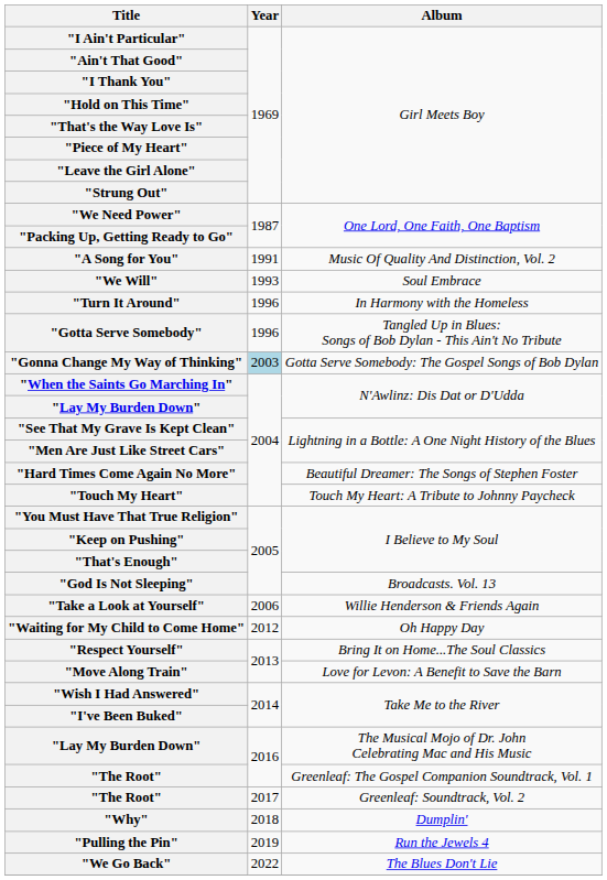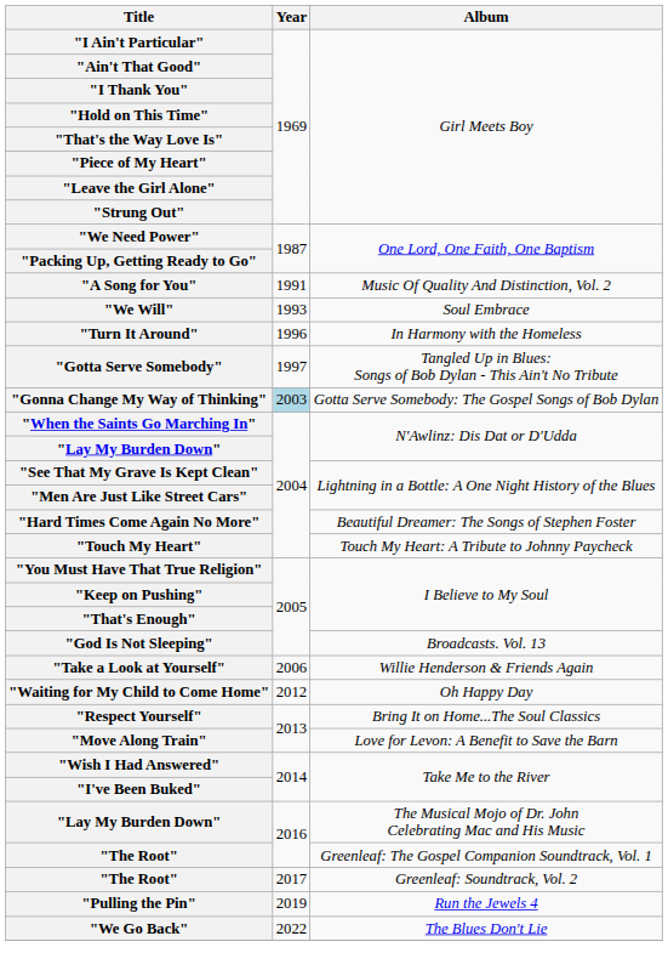 <table class="wikitable plainrowheaders" style="text-align:center;">
 <tr>
 <th>Title</th>
 <th>Year</th>
 <th>Album</th>
 </tr>
 <tr>
 <th scope = "row">"I Ain't Particular" </th>
 <td rowspan = "8">1969</td>
 <td rowspan = "8"><em>Girl Meets Boy</em></td>
 </tr>
 <tr>
 <th scope = "row">"Ain't That Good" </th>
 </tr>
 <tr>
 <th scope = "row">"I Thank You" </th>
 </tr>
 <tr>
 <th scope = "row">"Hold on This Time" </th>
 </tr>
 <tr>
 <th scope = "row">"That's the Way Love Is" </th>
 </tr>
 <tr>
 <th scope = "row">"Piece of My Heart" </th>
 </tr>
 <tr>
 <th scope = "row">"Leave the Girl Alone" </th>
 </tr>
 <tr>
 <th scope = "row">"Strung Out" </th>
 </tr>
 <tr>
 <th scope = "row">"We Need Power" </th>
 <td rowspan = "2">1987</td>
 <td rowspan = "2"><em><a href='#'>One Lord, One Faith, One Baptism</a></em></td>
 </tr>
 <tr>
 <th scope = "row">"Packing Up, Getting Ready to Go" </th>
 </tr>
 <tr>
 <th scope = "row">"A Song for You"</th>
 <td>1991</td>
 <td><em>Music Of Quality And Distinction, Vol. 2</em></td>
 </tr>
 <tr>
 <th scope = "row">"We Will" </th>
 <td>1993</td>
 <td><em>Soul Embrace</em></td>
 </tr>
 <tr>
 <th scope = "row">"Turn It Around"</th>
 <td>1996</td>
 <td><em>In Harmony with the Homeless</em></td>
 </tr>
 <tr>
 <th scope = "row">"Gotta Serve Somebody"</th>
-<td>1996</td>
+<td>1997</td>
 <td><em>Tangled Up in Blues:<br>Songs of Bob Dylan - This Ain't No Tribute</em></td>
 </tr>
 <tr>
 <th scope = "row">"Gonna Change My Way of Thinking" </th>
 <td style="background: lightblue;">2003</td>
 <td><em>Gotta Serve Somebody: The Gospel Songs of Bob Dylan</em></td>
 </tr>
 <tr>
 <th scope = "row">"<a href='#'>When the Saints Go Marching In</a>" </th>
 <td rowspan = "6">2004</td>
 <td rowspan = "2"><em>N'Awlinz: Dis Dat or D'Udda</em></td>
 </tr>
 <tr>
 <th scope = "row">"<a href='#'>Lay My Burden Down</a>" </th>
 </tr>
 <tr>
 <th scope = "row">"See That My Grave Is Kept Clean"</th>
 <td rowspan = "2"><em>Lightning in a Bottle: A One Night History of the Blues </em></td>
 </tr>
 <tr>
 <th scope = "row">"Men Are Just Like Street Cars" </th>
 </tr>
 <tr>
 <th scope = "row">"Hard Times Come Again No More"</th>
 <td><em>Beautiful Dreamer: The Songs of Stephen Foster</em></td>
 </tr>
 <tr>
 <th scope = "row">"Touch My Heart"</th>
 <td><em>Touch My Heart: A Tribute to Johnny Paycheck</em></td>
 </tr>
 <tr>
 <th scope = "row">"You Must Have That True Religion"</th>
 <td rowspan = "4">2005</td>
 <td rowspan = "3"><em>I Believe to My Soul</em></td>
 </tr>
 <tr>
 <th scope = "row">"Keep on Pushing"</th>
 </tr>
 <tr>
 <th scope = "row">"That's Enough" </th>
 </tr>
 <tr>
 <th scope = "row">"God Is Not Sleeping" </th>
 <td><em>Broadcasts. Vol. 13</em></td>
 </tr>
 <tr>
 <th scope = "row">"Take a Look at Yourself"</th>
 <td>2006</td>
 <td><em>Willie Henderson & Friends Again</em></td>
 </tr>
 <tr>
 <th scope = "row">"Waiting for My Child to Come Home" </th>
 <td>2012</td>
 <td><em>Oh Happy Day</em></td>
 </tr>
 <tr>
 <th scope = "row">"Respect Yourself" </th>
 <td rowspan = "2">2013</td>
 <td><em>Bring It on Home...The Soul Classics</em></td>
 </tr>
 <tr>
 <th scope = "row">"Move Along Train" </th>
 <td><em>Love for Levon: A Benefit to Save the Barn</em></td>
 </tr>
 <tr>
 <th scope = "row">"Wish I Had Answered" </th>
 <td rowspan = "2">2014</td>
 <td rowspan = "2"><em>Take Me to the River </em></td>
 </tr>
 <tr>
 <th scope = "row">"I've Been Buked" </th>
 </tr>
 <tr>
 <th scope = "row">"Lay My Burden Down" </th>
 <td rowspan = "2">2016</td>
 <td><em>The Musical Mojo of Dr. John<br>Celebrating Mac and His Music</em></td>
 </tr>
 <tr>
 <th scope = "row">"The Root" </th>
 <td><em>Greenleaf: The Gospel Companion Soundtrack, Vol. 1 </em></td>
 </tr>
 <tr>
 <th scope = "row">"The Root" </th>
 <td>2017</td>
 <td><em>Greenleaf: Soundtrack, Vol. 2 </em></td>
 </tr>
 <tr>
-<th scope = "row">"Why" </th>
-<td>2018</td>
-<td><em><a href='#'>Dumplin' </a></em></td>
-</tr>
-<tr>
 <th scope = "row">"Pulling the Pin" </th>
 <td>2019</td>
 <td><em><a href='#'>Run the Jewels 4</a></em></td>
 </tr>
 <tr>
 <th scope= "row">"We Go Back" </th>
 <td>2022</td>
 <td><em><a href='#'>The Blues Don't Lie</a></em></td>
 </tr>
 <tr>
 </tr>
 </table>
